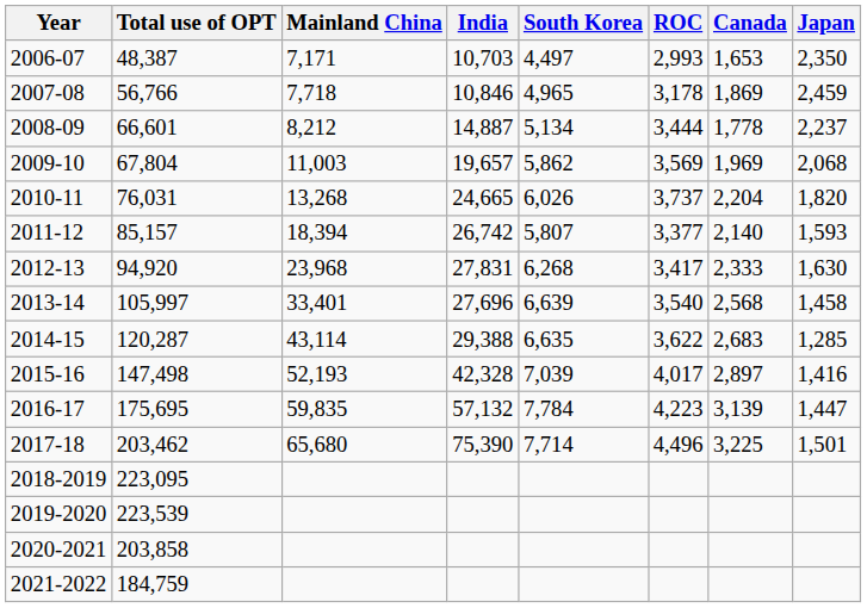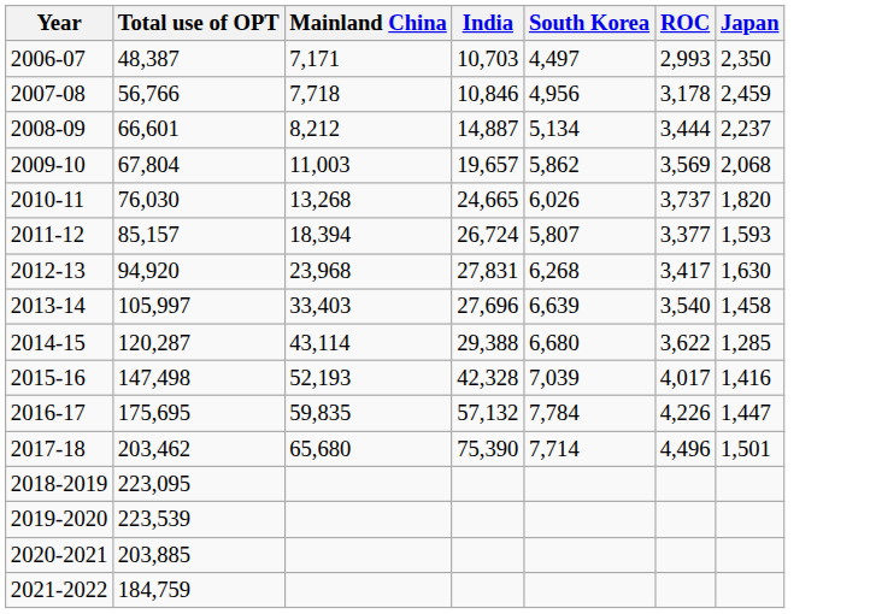 <table class="wikitable sortable" border="1">
 <tr>
 <th>Year</th>
 <th>Total use of OPT</th>
 <th>Mainland <a href='#'>China</a></th>
 <th><a href='#'>India</a></th>
 <th><a href='#'>South Korea</a></th>
 <th><a href='#'>ROC</a></th>
-<th><a href='#'>Canada</a></th>
 <th><a href='#'>Japan</a></th>
 </tr>
 <tr>
 <td>2006-07</td>
 <td>48,387</td>
 <td>7,171</td>
 <td>10,703</td>
 <td>4,497</td>
 <td>2,993</td>
-<td>1,653</td>
 <td>2,350</td>
 </tr>
 <tr>
 <td>2007-08</td>
 <td>56,766</td>
 <td>7,718</td>
 <td>10,846</td>
-<td>4,965</td>
+<td>4,956</td>
 <td>3,178</td>
-<td>1,869</td>
 <td>2,459</td>
 </tr>
 <tr>
 <td>2008-09</td>
 <td>66,601</td>
 <td>8,212</td>
 <td>14,887</td>
 <td>5,134</td>
 <td>3,444</td>
-<td>1,778</td>
 <td>2,237</td>
 </tr>
 <tr>
 <td>2009-10</td>
 <td>67,804</td>
 <td>11,003</td>
 <td>19,657</td>
 <td>5,862</td>
 <td>3,569</td>
-<td>1,969</td>
 <td>2,068</td>
 </tr>
 <tr>
 <td>2010-11</td>
-<td>76,031</td>
+<td>76,030</td>
 <td>13,268</td>
 <td>24,665</td>
 <td>6,026</td>
 <td>3,737</td>
-<td>2,204</td>
 <td>1,820</td>
 </tr>
 <tr>
 <td>2011-12</td>
 <td>85,157</td>
 <td>18,394</td>
-<td>26,742</td>
+<td>26,724</td>
 <td>5,807</td>
 <td>3,377</td>
-<td>2,140</td>
 <td>1,593</td>
 </tr>
 <tr>
 <td>2012-13</td>
 <td>94,920</td>
 <td>23,968</td>
 <td>27,831</td>
 <td>6,268</td>
 <td>3,417</td>
-<td>2,333</td>
 <td>1,630</td>
 </tr>
 <tr>
 <td>2013-14</td>
 <td>105,997</td>
-<td>33,401</td>
+<td>33,403</td>
 <td>27,696</td>
 <td>6,639</td>
 <td>3,540</td>
-<td>2,568</td>
 <td>1,458</td>
 </tr>
 <tr>
 <td>2014-15</td>
 <td>120,287</td>
 <td>43,114</td>
 <td>29,388</td>
-<td>6,635</td>
+<td>6,680</td>
 <td>3,622</td>
-<td>2,683</td>
 <td>1,285</td>
 </tr>
 <tr>
 <td>2015-16</td>
 <td>147,498</td>
 <td>52,193</td>
 <td>42,328</td>
 <td>7,039</td>
 <td>4,017</td>
-<td>2,897</td>
 <td>1,416</td>
 </tr>
 <tr>
 <td>2016-17</td>
 <td>175,695</td>
 <td>59,835</td>
 <td>57,132</td>
 <td>7,784</td>
-<td>4,223</td>
-<td>3,139</td>
+<td>4,226</td>
 <td>1,447</td>
 </tr>
 <tr>
 <td>2017-18</td>
 <td>203,462</td>
 <td>65,680</td>
 <td>75,390</td>
 <td>7,714</td>
 <td>4,496</td>
-<td>3,225</td>
 <td>1,501</td>
 </tr>
 <tr>
 <td>2018-2019</td>
 <td>223,095</td>
-<td></td>
 <td></td>
 <td></td>
 <td></td>
 <td></td>
 <td></td>
 </tr>
 <tr>
 <td>2019-2020</td>
 <td>223,539</td>
 <td></td>
 <td></td>
 <td></td>
 <td></td>
 <td></td>
-<td></td>
 </tr>
 <tr>
 <td>2020-2021</td>
-<td>203,858</td>
-<td></td>
+<td>203,885</td>
 <td></td>
 <td></td>
 <td></td>
 <td></td>
 <td></td>
 </tr>
 <tr>
 <td>2021-2022</td>
 <td>184,759</td>
 <td></td>
 <td></td>
 <td></td>
 <td></td>
 <td></td>
-<td></td>
 </tr>
 </table>
